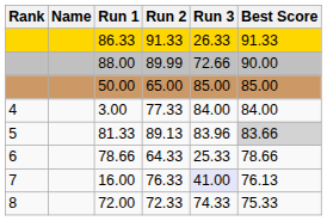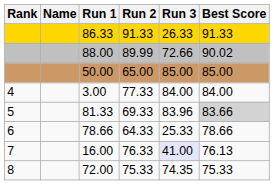 <table class="wikitable">
 <tr>
 <th>Rank</th>
 <th>Name</th>
 <th>Run 1</th>
 <th>Run 2</th>
 <th>Run 3</th>
 <th>Best Score</th>
 </tr>
 <tr style="background:gold;">
 <td></td>
 <td></td>
 <td>86.33</td>
 <td>91.33</td>
 <td>26.33</td>
 <td>91.33</td>
 </tr>
 <tr style="background:silver;">
 <td></td>
 <td></td>
 <td>88.00</td>
 <td>89.99</td>
 <td>72.66</td>
-<td>90.00</td>
+<td>90.02</td>
 </tr>
 <tr style="background:#CC9966;">
 <td></td>
 <td></td>
 <td>50.00</td>
 <td>65.00</td>
 <td>85.00</td>
 <td>85.00</td>
 </tr>
 <tr>
 <td>4</td>
 <td></td>
 <td>3.00</td>
 <td>77.33</td>
 <td>84.00</td>
 <td>84.00</td>
 </tr>
 <tr>
 <td>5</td>
 <td></td>
 <td>81.33</td>
-<td>89.13</td>
+<td>69.33</td>
 <td>83.96</td>
 <td style="background: lightgrey;">83.66</td>
 </tr>
 <tr>
 <td>6</td>
 <td></td>
 <td>78.66</td>
 <td>64.33</td>
 <td>25.33</td>
 <td>78.66</td>
 </tr>
 <tr>
 <td>7</td>
 <td></td>
 <td>16.00</td>
 <td>76.33</td>
 <td style="background: lavender;">41.00</td>
 <td>76.13</td>
 </tr>
 <tr>
 <td>8</td>
 <td></td>
 <td>72.00</td>
-<td>72.33</td>
-<td>74.33</td>
+<td>75.33</td>
+<td>74.35</td>
 <td>75.33</td>
 </tr>
 </table>
